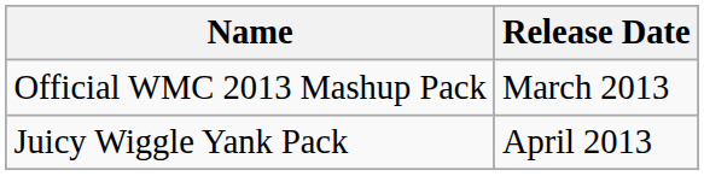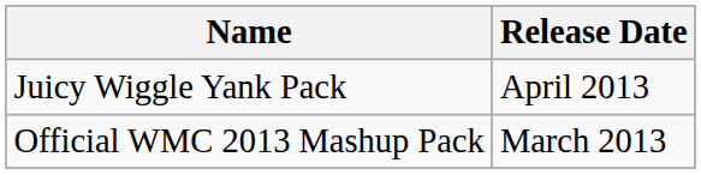 <table class="wikitable">
 <tr>
 <th>Name</th>
 <th>Release Date</th>
 </tr>
 <tr>
+<td>Juicy Wiggle Yank Pack</td>
+<td>April 2013</td>
+</tr>
+<tr>
 <td>Official WMC 2013 Mashup Pack</td>
 <td>March 2013</td>
 </tr>
-<tr>
-<td>Juicy Wiggle Yank Pack</td>
-<td>April 2013</td>
-</tr>
 </table>
